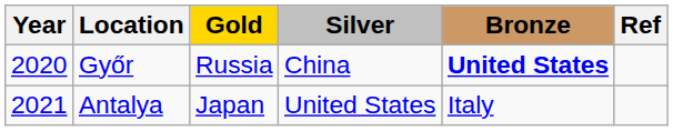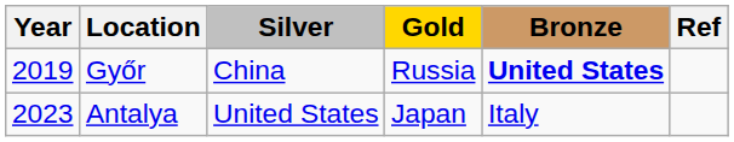 <table class="wikitable">
 <tr>
 <th>Year</th>
 <th>Location</th>
+<th style="background-color:silver;">Silver</th>
 <th style="background-color:gold;">Gold</th>
-<th style="background-color:silver;">Silver</th>
 <th style="background-color:#cc9966;">Bronze</th>
 <th>Ref</th>
 </tr>
 <tr>
-<td><a href='#'>2020</a></td>
+<td><a href='#'>2019</a></td>
 <td> <a href='#'>Győr</a></td>
+<td> <a href='#'>China</a><br></td>
 <td> <a href='#'>Russia</a><br></td>
-<td> <a href='#'>China</a><br></td>
 <td><strong> <a href='#'>United States</a><br></strong></td>
 <td></td>
 </tr>
 <tr>
-<td><a href='#'>2021</a></td>
+<td><a href='#'>2023</a></td>
 <td> <a href='#'>Antalya</a></td>
+<td> <a href='#'>United States</a><br></td>
 <td> <a href='#'>Japan</a><br></td>
-<td> <a href='#'>United States</a><br></td>
 <td> <a href='#'>Italy</a><br></td>
 <td></td>
 </tr>
 </table>
